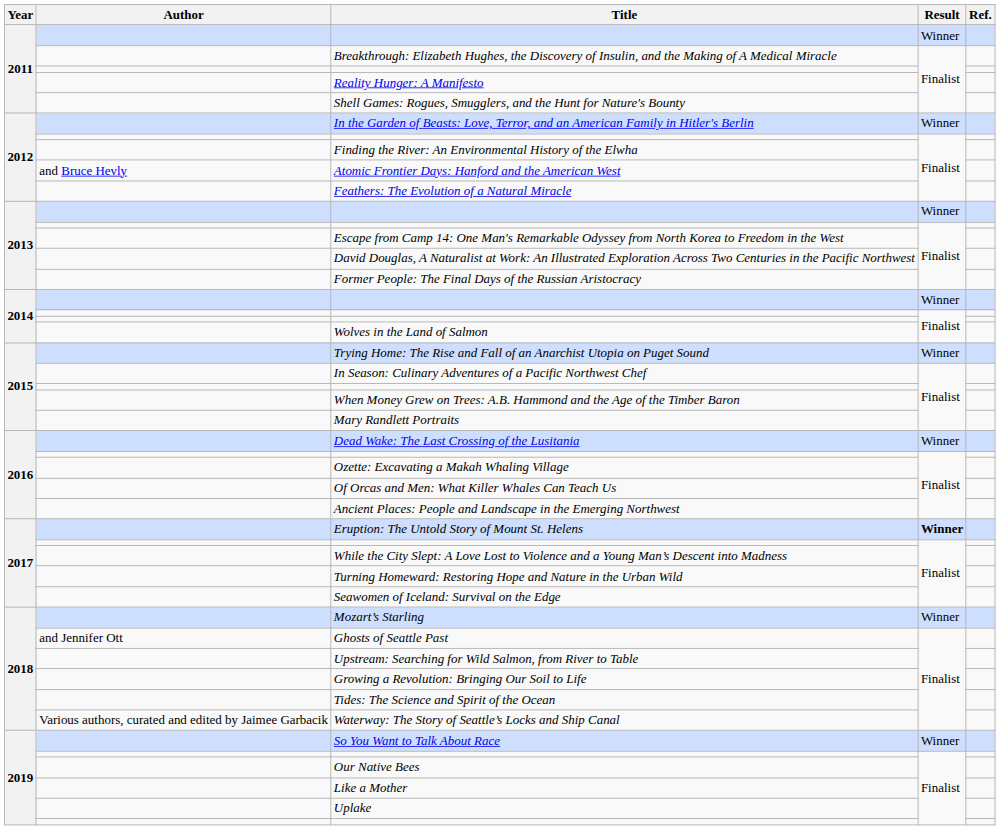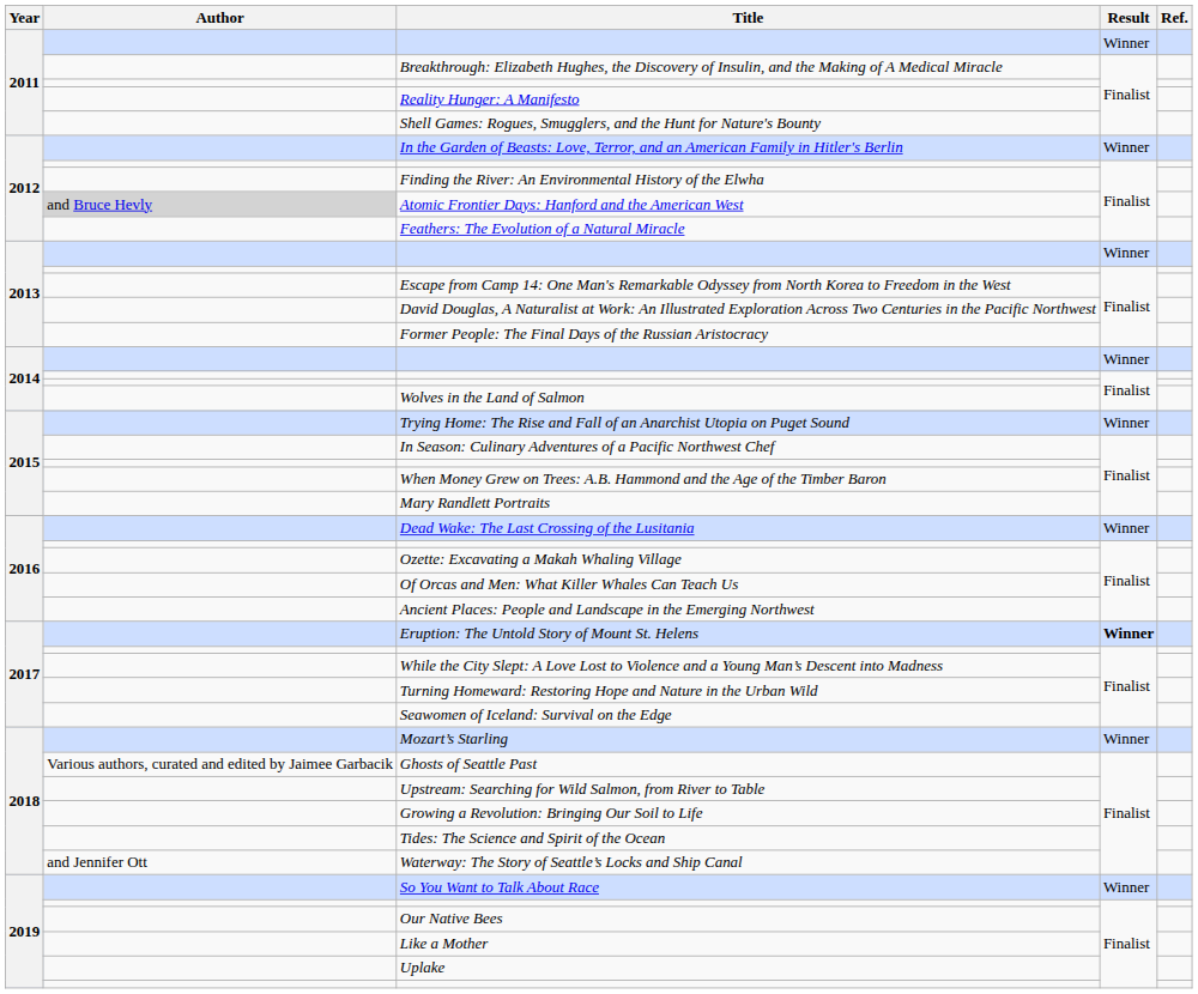 <table class="wikitable sortable mw-collapsible">
 <tr>
 <th>Year</th>
 <th>Author</th>
 <th>Title</th>
 <th>Result</th>
 <th>Ref.</th>
 </tr>
 <tr style="background:#cddeff">
 <th rowspan="5">2011</th>
 <td></td>
 <td><em></em></td>
 <td>Winner</td>
 <td></td>
 </tr>
 <tr>
 <td></td>
 <td><em>Breakthrough: Elizabeth Hughes, the Discovery of Insulin, and the Making of A Medical Miracle</em></td>
 <td rowspan="4">Finalist</td>
 <td></td>
 </tr>
 <tr>
 <td></td>
 <td><em></em></td>
 <td></td>
 </tr>
 <tr>
 <td></td>
 <td><em><a href='#'>Reality Hunger: A Manifesto</a></em></td>
 <td></td>
 </tr>
 <tr>
 <td></td>
 <td><em>Shell Games: Rogues, Smugglers, and the Hunt for Nature's Bounty</em></td>
 <td></td>
 </tr>
 <tr style="background:#cddeff">
 <th rowspan="5">2012</th>
 <td></td>
 <td><em><a href='#'>In the Garden of Beasts: Love, Terror, and an American Family in Hitler's Berlin</a></em></td>
 <td>Winner</td>
 <td></td>
 </tr>
 <tr>
 <td></td>
 <td><em></em></td>
 <td rowspan="4">Finalist</td>
 <td></td>
 </tr>
 <tr>
 <td></td>
 <td><em>Finding the River: An Environmental History of the Elwha</em></td>
 <td></td>
 </tr>
 <tr>
-<td> and <a href='#'>Bruce Hevly</a></td>
+<td style="background: lightgrey;"> and <a href='#'>Bruce Hevly</a></td>
 <td><em><a href='#'>Atomic Frontier Days: Hanford and the American West</a></em></td>
 <td></td>
 </tr>
 <tr>
 <td></td>
 <td><em><a href='#'>Feathers: The Evolution of a Natural Miracle</a></em></td>
 <td></td>
 </tr>
 <tr style="background:#cddeff">
 <th rowspan="5">2013</th>
 <td></td>
 <td><em></em></td>
 <td>Winner</td>
 <td></td>
 </tr>
 <tr>
 <td></td>
 <td><em></em></td>
 <td rowspan="4">Finalist</td>
 <td></td>
 </tr>
 <tr>
 <td></td>
 <td><em>Escape from Camp 14: One Man's Remarkable Odyssey from North Korea to Freedom in the West</em></td>
 <td></td>
 </tr>
 <tr>
 <td></td>
 <td><em>David Douglas, A Naturalist at Work: An Illustrated Exploration Across Two Centuries in the Pacific Northwest</em></td>
 <td></td>
 </tr>
 <tr>
 <td></td>
 <td><em>Former People: The Final Days of the Russian Aristocracy</em></td>
 <td></td>
 </tr>
 <tr style="background:#cddeff">
 <th rowspan="4">2014</th>
 <td></td>
 <td><em></em></td>
 <td>Winner</td>
 <td></td>
 </tr>
 <tr>
 <td></td>
 <td><em></em></td>
 <td rowspan="3">Finalist</td>
 <td></td>
 </tr>
 <tr>
 <td></td>
 <td><em></em></td>
 <td></td>
 </tr>
 <tr>
 <td></td>
 <td><em>Wolves in the Land of Salmon</em></td>
 <td></td>
 </tr>
 <tr style="background:#cddeff">
 <th rowspan="5">2015</th>
 <td></td>
 <td><em>Trying Home: The Rise and Fall of an Anarchist Utopia on Puget Sound</em></td>
 <td>Winner</td>
 <td></td>
 </tr>
 <tr>
 <td></td>
 <td><em>In Season: Culinary Adventures of a Pacific Northwest Chef</em></td>
 <td rowspan="4">Finalist</td>
 <td></td>
 </tr>
 <tr>
 <td></td>
 <td><em></em></td>
 <td></td>
 </tr>
 <tr>
 <td></td>
 <td><em>When Money Grew on Trees: A.B. Hammond and the Age of the Timber Baron</em></td>
 <td></td>
 </tr>
 <tr>
 <td></td>
 <td><em>Mary Randlett Portraits</em></td>
 <td></td>
 </tr>
 <tr style="background:#cddeff">
 <th rowspan="5">2016</th>
 <td></td>
 <td><em><a href='#'>Dead Wake: The Last Crossing of the Lusitania</a></em></td>
 <td>Winner</td>
 <td></td>
 </tr>
 <tr>
 <td></td>
 <td><em></em></td>
 <td rowspan="4">Finalist</td>
 <td></td>
 </tr>
 <tr>
 <td></td>
 <td><em>Ozette: Excavating a Makah Whaling Village</em></td>
 <td></td>
 </tr>
 <tr>
 <td></td>
 <td><em>Of Orcas and Men: What Killer Whales Can Teach Us</em></td>
 <td></td>
 </tr>
 <tr>
 <td></td>
 <td><em>Ancient Places: People and Landscape in the Emerging Northwest</em></td>
 <td></td>
 </tr>
 <tr style="background:#cddeff">
 <th rowspan="5">2017</th>
 <td></td>
 <td><em>Eruption: The Untold Story of Mount St. Helens</em></td>
 <td><strong>Winner</strong></td>
 <td></td>
 </tr>
 <tr>
 <td></td>
 <td><em></em></td>
 <td rowspan="4">Finalist</td>
 <td></td>
 </tr>
 <tr>
 <td></td>
 <td><em>While the City Slept: A Love Lost to Violence and a Young Man’s Descent into Madness</em></td>
 <td></td>
 </tr>
 <tr>
 <td></td>
 <td><em>Turning Homeward: Restoring Hope and Nature in the Urban Wild</em></td>
 <td></td>
 </tr>
 <tr>
 <td></td>
 <td><em>Seawomen of Iceland: Survival on the Edge</em></td>
 <td></td>
 </tr>
 <tr style="background:#cddeff">
 <th rowspan="6">2018</th>
 <td></td>
 <td><em>Mozart’s Starling</em></td>
 <td>Winner</td>
 <td></td>
 </tr>
 <tr>
-<td> and Jennifer Ott</td>
+<td>Various authors, curated and edited by Jaimee Garbacik</td>
 <td><em>Ghosts of Seattle Past</em></td>
 <td rowspan="5">Finalist</td>
 <td></td>
 </tr>
 <tr>
 <td></td>
 <td><em>Upstream: Searching for Wild Salmon, from River to Table</em></td>
 <td></td>
 </tr>
 <tr>
 <td></td>
 <td><em>Growing a Revolution: Bringing Our Soil to Life</em></td>
 <td></td>
 </tr>
 <tr>
 <td></td>
 <td><em>Tides: The Science and Spirit of the Ocean</em></td>
 <td></td>
 </tr>
 <tr>
-<td>Various authors, curated and edited by Jaimee Garbacik</td>
+<td> and Jennifer Ott</td>
 <td><em>Waterway: The Story of Seattle’s Locks and Ship Canal</em></td>
 <td></td>
 </tr>
 <tr style="background:#cddeff">
 <th rowspan="6">2019</th>
 <td></td>
 <td><em><a href='#'>So You Want to Talk About Race</a></em></td>
 <td>Winner</td>
 <td></td>
 </tr>
 <tr>
 <td></td>
 <td><em></em></td>
 <td rowspan="5">Finalist</td>
 <td></td>
 </tr>
 <tr>
 <td></td>
 <td><em>Our Native Bees</em></td>
 <td></td>
 </tr>
 <tr>
 <td></td>
 <td><em>Like a Mother</em></td>
 <td></td>
 </tr>
 <tr>
 <td></td>
 <td><em>Uplake</em></td>
 <td></td>
 </tr>
 <tr>
 <td></td>
 <td><em></em></td>
 <td></td>
 </tr>
 </table>
